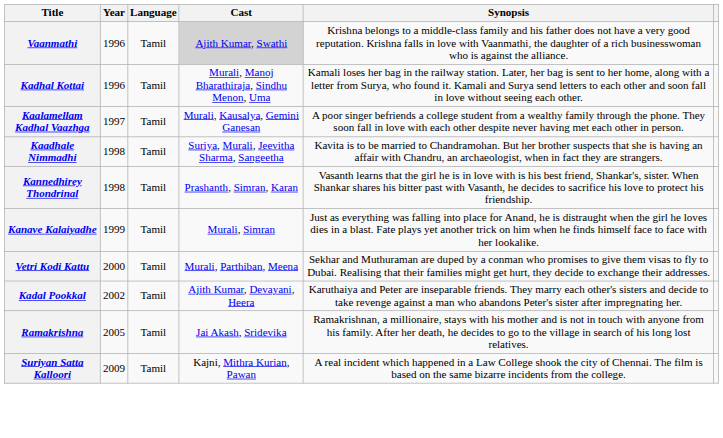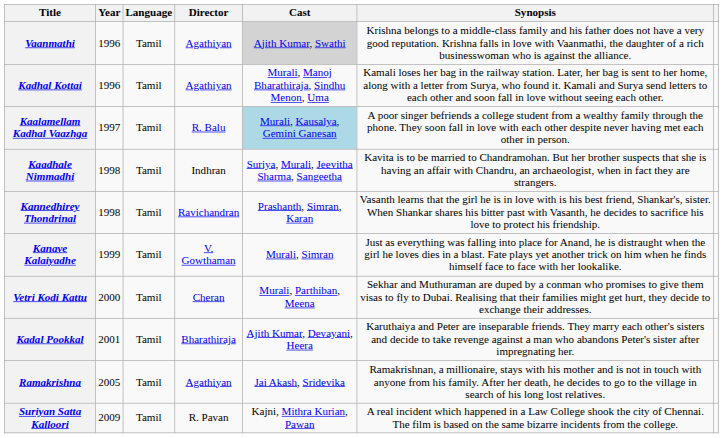 <table class="wikitable plainrowheaders sortable" style="width: 82%; text-align: center;">
 <tr>
 <th scope="col">Title</th>
 <th scope="col">Year</th>
 <th scope="col">Language</th>
+<th scope="col">Director</th>
 <th scope="col">Cast</th>
 <th scope="col" class="unsortable">Synopsis</th>
 <th scope="col" class="unsortable"></th>
 </tr>
 <tr>
 <th scope="row"><em><a href='#'>Vaanmathi</a></em></th>
 <td>1996</td>
 <td>Tamil</td>
+<td><a href='#'>Agathiyan</a></td>
 <td style="background: lightgrey;"><a href='#'>Ajith Kumar</a>, <a href='#'>Swathi</a></td>
 <td>Krishna belongs to a middle-class family and his father does not have a very good reputation. Krishna falls in love with Vaanmathi, the daughter of a rich businesswoman who is against the alliance.</td>
 <td></td>
 </tr>
 <tr>
 <th scope="row"><em><a href='#'>Kadhal Kottai</a></em></th>
 <td>1996</td>
 <td>Tamil</td>
+<td><a href='#'>Agathiyan</a></td>
 <td><a href='#'>Murali</a>, <a href='#'>Manoj Bharathiraja</a>, <a href='#'>Sindhu Menon</a>, <a href='#'>Uma</a></td>
 <td>Kamali loses her bag in the railway station. Later, her bag is sent to her home, along with a letter from Surya, who found it. Kamali and Surya send letters to each other and soon fall in love without seeing each other.</td>
 <td></td>
 </tr>
 <tr>
 <th scope="row"><em><a href='#'>Kaalamellam Kadhal Vaazhga</a></em></th>
 <td>1997</td>
 <td>Tamil</td>
-<td><a href='#'>Murali</a>, <a href='#'>Kausalya</a>, <a href='#'>Gemini Ganesan</a></td>
+<td><a href='#'>R. Balu</a></td>
+<td style="background: lightblue;"><a href='#'>Murali</a>, <a href='#'>Kausalya</a>, <a href='#'>Gemini Ganesan</a></td>
 <td>A poor singer befriends a college student from a wealthy family through the phone. They soon fall in love with each other despite never having met each other in person.</td>
 <td></td>
 </tr>
 <tr>
 <th scope="row"><em><a href='#'>Kaadhale Nimmadhi</a></em></th>
 <td>1998</td>
 <td>Tamil</td>
+<td>Indhran</td>
 <td><a href='#'>Suriya</a>, <a href='#'>Murali</a>, <a href='#'>Jeevitha Sharma</a>, <a href='#'>Sangeetha</a></td>
 <td>Kavita is to be married to Chandramohan. But her brother suspects that she is having an affair with Chandru, an archaeologist, when in fact they are strangers.</td>
 <td></td>
 </tr>
 <tr>
 <th scope="row"><em><a href='#'>Kannedhirey Thondrinal</a></em></th>
 <td>1998</td>
 <td>Tamil</td>
+<td><a href='#'>Ravichandran</a></td>
 <td><a href='#'>Prashanth</a>, <a href='#'>Simran</a>, <a href='#'>Karan</a></td>
 <td>Vasanth learns that the girl he is in love with is his best friend, Shankar's, sister. When Shankar shares his bitter past with Vasanth, he decides to sacrifice his love to protect his friendship.</td>
 <td></td>
 </tr>
 <tr>
 <th scope="row"><em><a href='#'>Kanave Kalaiyadhe</a></em></th>
 <td>1999</td>
 <td>Tamil</td>
+<td><a href='#'>V. Gowthaman</a></td>
 <td><a href='#'>Murali</a>, <a href='#'>Simran</a></td>
 <td>Just as everything was falling into place for Anand, he is distraught when the girl he loves dies in a blast. Fate plays yet another trick on him when he finds himself face to face with her lookalike.</td>
 <td></td>
 </tr>
 <tr>
 <th scope="row"><em><a href='#'>Vetri Kodi Kattu</a></em></th>
 <td>2000</td>
 <td>Tamil</td>
+<td><a href='#'>Cheran</a></td>
 <td><a href='#'>Murali</a>, <a href='#'>Parthiban</a>, <a href='#'>Meena</a></td>
 <td>Sekhar and Muthuraman are duped by a conman who promises to give them visas to fly to Dubai. Realising that their families might get hurt, they decide to exchange their addresses.</td>
 <td></td>
 </tr>
 <tr>
 <th scope="row"><em><a href='#'>Kadal Pookkal</a></em></th>
-<td>2002</td>
+<td>2001</td>
 <td>Tamil</td>
+<td><a href='#'>Bharathiraja</a></td>
 <td><a href='#'>Ajith Kumar</a>, <a href='#'>Devayani</a>, <a href='#'>Heera</a></td>
 <td>Karuthaiya and Peter are inseparable friends. They marry each other's sisters and decide to take revenge against a man who abandons Peter's sister after impregnating her.</td>
 <td></td>
 </tr>
 <tr>
 <th scope="row"><em><a href='#'>Ramakrishna</a></em></th>
 <td>2005</td>
 <td>Tamil</td>
+<td><a href='#'>Agathiyan</a></td>
 <td><a href='#'>Jai Akash</a>, <a href='#'>Sridevika</a></td>
 <td>Ramakrishnan, a millionaire, stays with his mother and is not in touch with anyone from his family. After her death, he decides to go to the village in search of his long lost relatives.</td>
 <td></td>
 </tr>
 <tr>
 <th scope="row"><em><a href='#'>Suriyan Satta Kalloori</a></em></th>
 <td>2009</td>
 <td>Tamil</td>
+<td>R. Pavan</td>
 <td>Kajni, <a href='#'>Mithra Kurian</a>, <a href='#'>Pawan</a></td>
 <td>A real incident which happened in a Law College shook the city of Chennai. The film is based on the same bizarre incidents from the college.</td>
 <td></td>
 </tr>
 </table>
